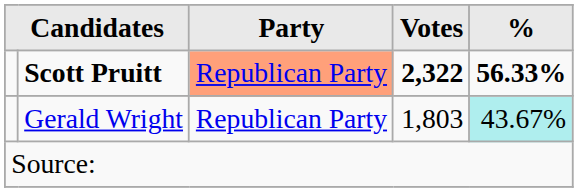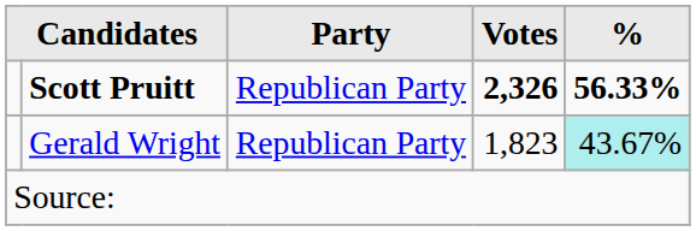 <table class=wikitable style="font-size:95%; text-align:right;">
 <tr>
 <th style="background:#e9e9e9; text-align:center;" colspan="2">Candidates</th>
 <th style="background:#e9e9e9; text-align:center;">Party</th>
 <th style="background:#e9e9e9; text-align:center;">Votes</th>
 <th style="background:#e9e9e9; text-align:center;">%</th>
 </tr>
 <tr>
 <td></td>
 <td align=left><strong>Scott Pruitt</strong></td>
-<td align=center style="background: lightsalmon;"><a href='#'>Republican Party</a></td>
-<td><strong>2,322</strong></td>
+<td align=center><a href='#'>Republican Party</a></td>
+<td><strong>2,326</strong></td>
 <td><strong>56.33%</strong></td>
 </tr>
 <tr>
 <td></td>
 <td align=left><a href='#'>Gerald Wright</a></td>
 <td align=center><a href='#'>Republican Party</a></td>
-<td>1,803</td>
+<td>1,823</td>
 <td style="background: paleturquoise;">43.67%</td>
 </tr>
 <tr>
 <td style="text-align:left;" colspan="6">Source:</td>
 </tr>
 </table>
